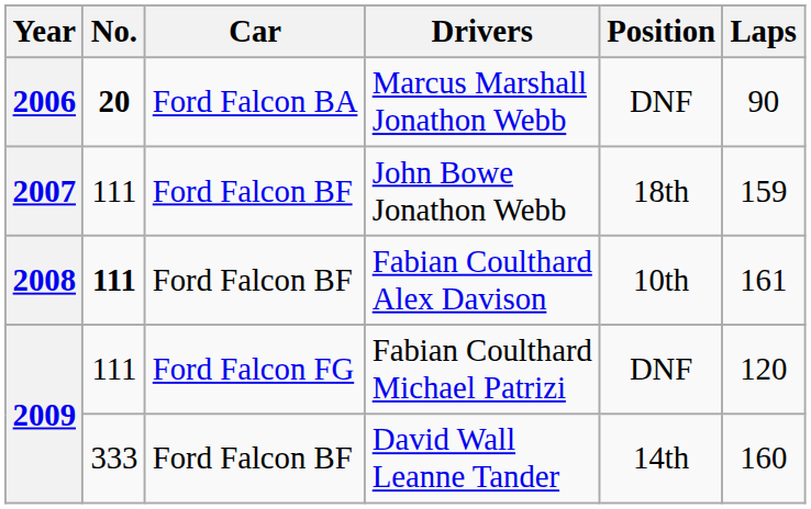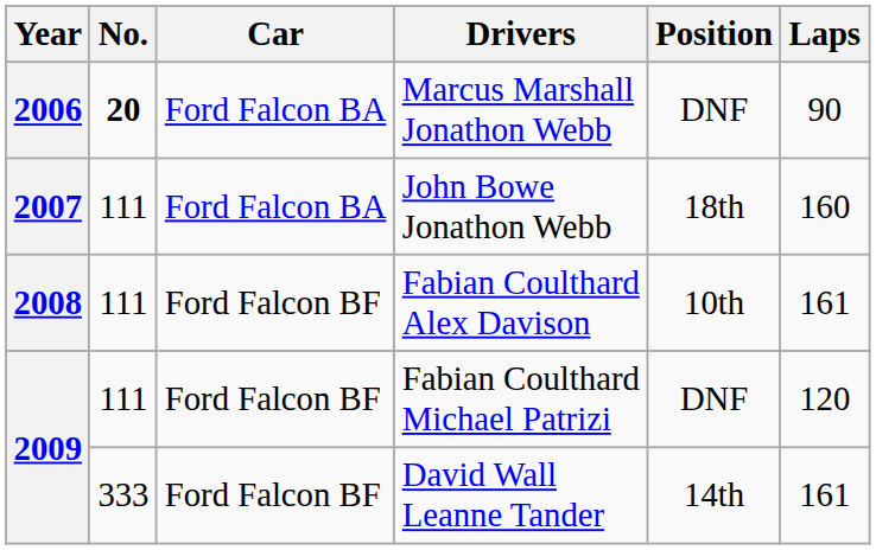 <table class="wikitable" style="font-size: 95%;">
 <tr>
 <th>Year</th>
 <th>No.</th>
 <th>Car</th>
 <th>Drivers</th>
 <th>Position</th>
 <th>Laps</th>
 </tr>
 <tr>
 <th><a href='#'>2006</a></th>
 <td align="center"><strong>20</strong></td>
 <td><a href='#'>Ford Falcon BA</a></td>
 <td> <a href='#'>Marcus Marshall</a><br> <a href='#'>Jonathon Webb</a></td>
 <td align="center">DNF</td>
 <td align="center">90</td>
 </tr>
 <tr>
 <th><a href='#'>2007</a></th>
 <td align="center">111</td>
-<td><a href='#'>Ford Falcon BF</a></td>
+<td><a href='#'>Ford Falcon BA</a></td>
 <td> <a href='#'>John Bowe</a><br> Jonathon Webb</td>
 <td align="center">18th</td>
-<td align="center">159</td>
+<td align="center">160</td>
 </tr>
 <tr>
 <th><a href='#'>2008</a></th>
-<td align="center"><strong>111</strong></td>
+<td align="center">111</td>
 <td>Ford Falcon BF</td>
 <td> <a href='#'>Fabian Coulthard</a><br> <a href='#'>Alex Davison</a></td>
 <td align="center">10th</td>
 <td align="center">161</td>
 </tr>
 <tr>
 <th rowspan=2><a href='#'>2009</a></th>
 <td align="center">111</td>
-<td><a href='#'>Ford Falcon FG</a></td>
+<td>Ford Falcon BF</td>
 <td> Fabian Coulthard<br> <a href='#'>Michael Patrizi</a></td>
 <td align="center">DNF</td>
 <td align="center">120</td>
 </tr>
 <tr>
 <td align="center">333</td>
 <td>Ford Falcon BF</td>
 <td> <a href='#'>David Wall</a><br> <a href='#'>Leanne Tander</a></td>
 <td align="center">14th</td>
-<td align="center">160</td>
+<td align="center">161</td>
 </tr>
 </table>
